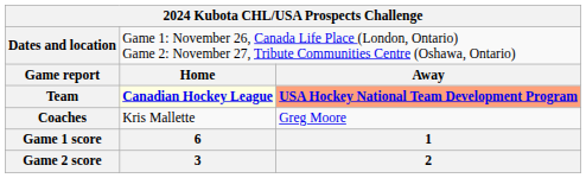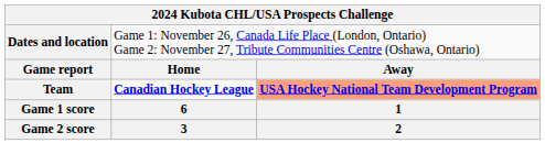 <table class="wikitable">
 <tr>
 <th colspan="3">2024 Kubota CHL/USA Prospects Challenge</th>
 </tr>
 <tr>
 <th>Dates and location</th>
 <td colspan="2">Game 1: November 26, <a href='#'>Canada Life Place </a> (London, Ontario)<br>Game 2: November 27, <a href='#'>Tribute Communities Centre</a> (Oshawa, Ontario)</td>
 </tr>
 <tr>
 <th>Game report</th>
 <th>Home</th>
 <th>Away</th>
 </tr>
 <tr>
 <th>Team</th>
-<td style="background: lightyellow;"><strong><a href='#'>Canadian Hockey League</a></strong></td>
+<td><strong><a href='#'>Canadian Hockey League</a></strong></td>
 <td style="background: lightsalmon;"><strong><a href='#'>USA Hockey National Team Development Program</a></strong></td>
-</tr>
-<tr>
-<th>Coaches</th>
-<td>Kris Mallette</td>
-<td><a href='#'>Greg Moore</a></td>
 </tr>
 <tr>
 <th>Game 1 score</th>
 <th>6</th>
 <th>1</th>
 </tr>
 <tr>
 <th>Game 2 score</th>
 <th>3</th>
 <th>2</th>
 </tr>
 </table>
